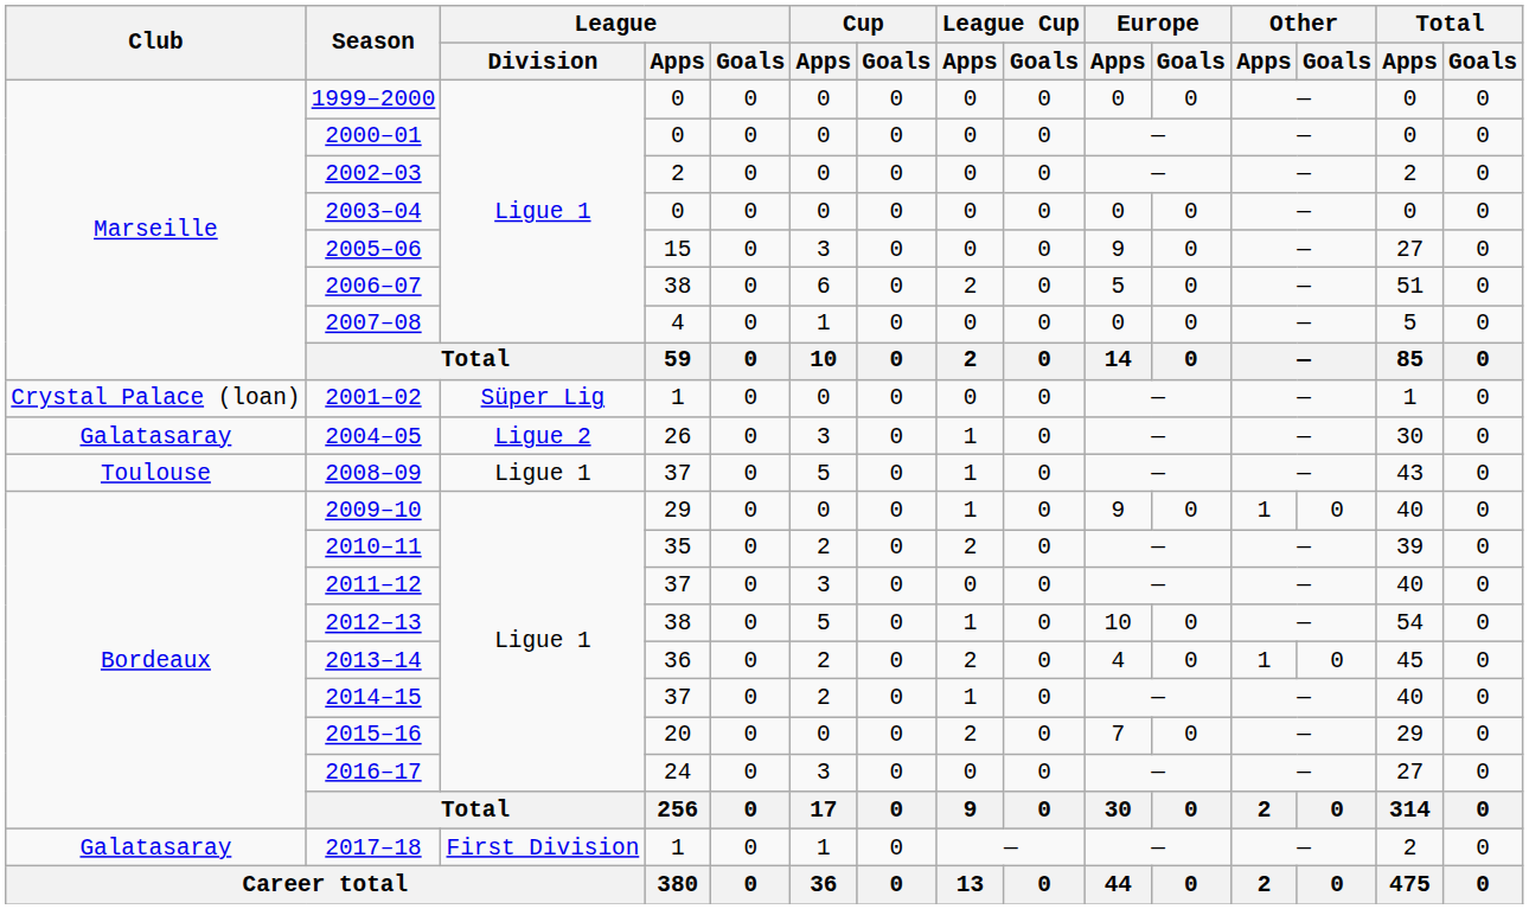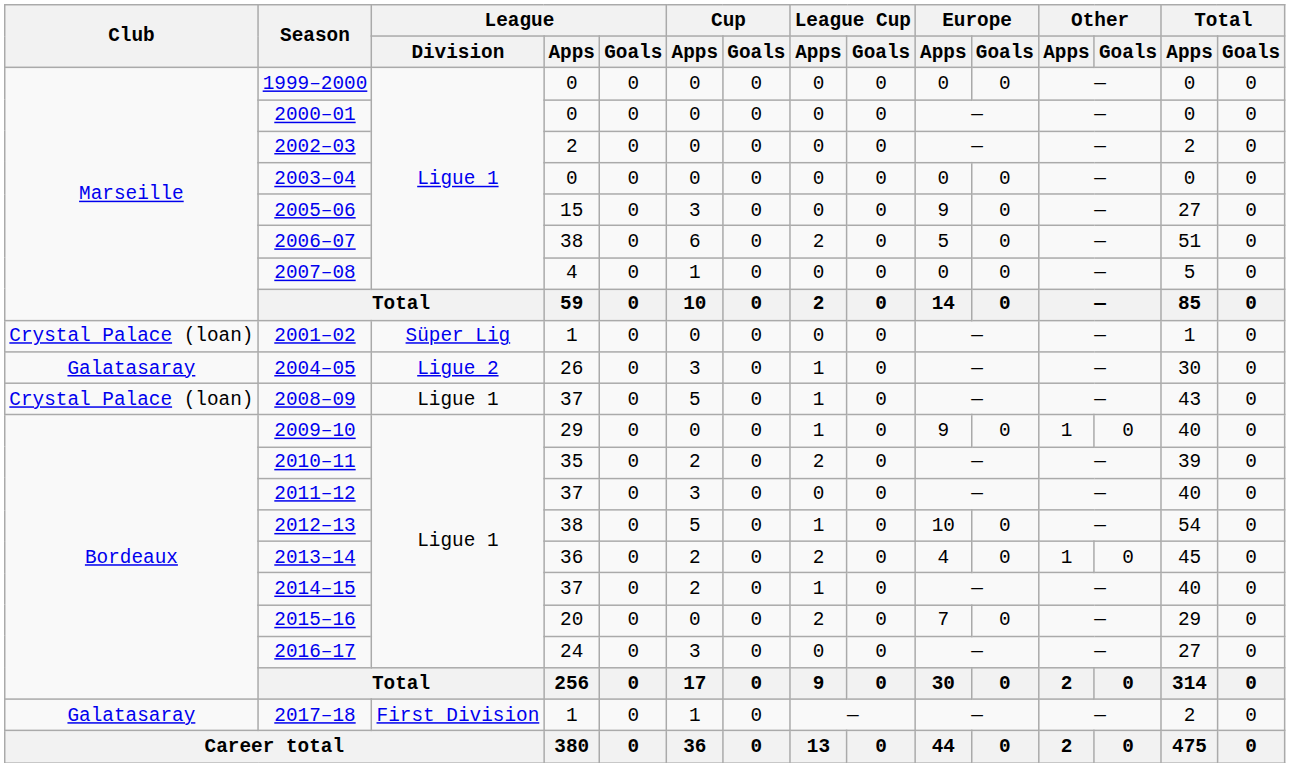 <table class="wikitable" style="text-align: center;">
 <tr>
 <th rowspan="2">Club</th>
 <th rowspan="2">Season</th>
 <th colspan="3">League</th>
 <th colspan="2">Cup</th>
 <th colspan="2">League Cup</th>
 <th colspan="2">Europe</th>
 <th colspan="2">Other</th>
 <th colspan="2">Total</th>
 </tr>
 <tr>
 <th>Division</th>
 <th>Apps</th>
 <th>Goals</th>
 <th>Apps</th>
 <th>Goals</th>
 <th>Apps</th>
 <th>Goals</th>
 <th>Apps</th>
 <th>Goals</th>
 <th>Apps</th>
 <th>Goals</th>
 <th>Apps</th>
 <th>Goals</th>
 </tr>
 <tr>
 <td rowspan="8"><a href='#'>Marseille</a></td>
 <td><a href='#'>1999–2000</a></td>
 <td rowspan="7"><a href='#'>Ligue 1</a></td>
 <td>0</td>
 <td>0</td>
 <td>0</td>
 <td>0</td>
 <td>0</td>
 <td>0</td>
 <td>0</td>
 <td>0</td>
 <td colspan="2">—</td>
 <td>0</td>
 <td>0</td>
 </tr>
 <tr>
 <td><a href='#'>2000–01</a></td>
 <td>0</td>
 <td>0</td>
 <td>0</td>
 <td>0</td>
 <td>0</td>
 <td>0</td>
 <td colspan="2">—</td>
 <td colspan="2">—</td>
 <td>0</td>
 <td>0</td>
 </tr>
 <tr>
 <td><a href='#'>2002–03</a></td>
 <td>2</td>
 <td>0</td>
 <td>0</td>
 <td>0</td>
 <td>0</td>
 <td>0</td>
 <td colspan="2">—</td>
 <td colspan="2">—</td>
 <td>2</td>
 <td>0</td>
 </tr>
 <tr>
 <td><a href='#'>2003–04</a></td>
 <td>0</td>
 <td>0</td>
 <td>0</td>
 <td>0</td>
 <td>0</td>
 <td>0</td>
 <td>0</td>
 <td>0</td>
 <td colspan="2">—</td>
 <td>0</td>
 <td>0</td>
 </tr>
 <tr>
 <td><a href='#'>2005–06</a></td>
 <td>15</td>
 <td>0</td>
 <td>3</td>
 <td>0</td>
 <td>0</td>
 <td>0</td>
 <td>9</td>
 <td>0</td>
 <td colspan="2">—</td>
 <td>27</td>
 <td>0</td>
 </tr>
 <tr>
 <td><a href='#'>2006–07</a></td>
 <td>38</td>
 <td>0</td>
 <td>6</td>
 <td>0</td>
 <td>2</td>
 <td>0</td>
 <td>5</td>
 <td>0</td>
 <td colspan="2">—</td>
 <td>51</td>
 <td>0</td>
 </tr>
 <tr>
 <td><a href='#'>2007–08</a></td>
 <td>4</td>
 <td>0</td>
 <td>1</td>
 <td>0</td>
 <td>0</td>
 <td>0</td>
 <td>0</td>
 <td>0</td>
 <td colspan="2">—</td>
 <td>5</td>
 <td>0</td>
 </tr>
 <tr>
 <th colspan="2">Total</th>
 <th>59</th>
 <th>0</th>
 <th>10</th>
 <th>0</th>
 <th>2</th>
 <th>0</th>
 <th>14</th>
 <th>0</th>
 <th colspan="2">—</th>
 <th>85</th>
 <th>0</th>
 </tr>
 <tr>
 <td><a href='#'>Crystal Palace</a> (loan)</td>
 <td><a href='#'>2001–02</a></td>
 <td><a href='#'>Süper Lig</a></td>
 <td>1</td>
 <td>0</td>
 <td>0</td>
 <td>0</td>
 <td>0</td>
 <td>0</td>
 <td colspan="2">—</td>
 <td colspan="2">—</td>
 <td>1</td>
 <td>0</td>
 </tr>
 <tr>
 <td><a href='#'>Galatasaray</a></td>
 <td><a href='#'>2004–05</a></td>
 <td><a href='#'>Ligue 2</a></td>
 <td>26</td>
 <td>0</td>
 <td>3</td>
 <td>0</td>
 <td>1</td>
 <td>0</td>
 <td colspan="2">—</td>
 <td colspan="2">—</td>
 <td>30</td>
 <td>0</td>
 </tr>
 <tr>
-<td><a href='#'>Toulouse</a></td>
+<td><a href='#'>Crystal Palace</a> (loan)</td>
 <td><a href='#'>2008–09</a></td>
 <td>Ligue 1</td>
 <td>37</td>
 <td>0</td>
 <td>5</td>
 <td>0</td>
 <td>1</td>
 <td>0</td>
 <td colspan="2">—</td>
 <td colspan="2">—</td>
 <td>43</td>
 <td>0</td>
 </tr>
 <tr>
 <td rowspan="9"><a href='#'>Bordeaux</a></td>
 <td><a href='#'>2009–10</a></td>
 <td rowspan="8">Ligue 1</td>
 <td>29</td>
 <td>0</td>
 <td>0</td>
 <td>0</td>
 <td>1</td>
 <td>0</td>
 <td>9</td>
 <td>0</td>
 <td>1</td>
 <td>0</td>
 <td>40</td>
 <td>0</td>
 </tr>
 <tr>
 <td><a href='#'>2010–11</a></td>
 <td>35</td>
 <td>0</td>
 <td>2</td>
 <td>0</td>
 <td>2</td>
 <td>0</td>
 <td colspan="2">—</td>
 <td colspan="2">—</td>
 <td>39</td>
 <td>0</td>
 </tr>
 <tr>
 <td><a href='#'>2011–12</a></td>
 <td>37</td>
 <td>0</td>
 <td>3</td>
 <td>0</td>
 <td>0</td>
 <td>0</td>
 <td colspan="2">—</td>
 <td colspan="2">—</td>
 <td>40</td>
 <td>0</td>
 </tr>
 <tr>
 <td><a href='#'>2012–13</a></td>
 <td>38</td>
 <td>0</td>
 <td>5</td>
 <td>0</td>
 <td>1</td>
 <td>0</td>
 <td>10</td>
 <td>0</td>
 <td colspan="2">—</td>
 <td>54</td>
 <td>0</td>
 </tr>
 <tr>
 <td><a href='#'>2013–14</a></td>
 <td>36</td>
 <td>0</td>
 <td>2</td>
 <td>0</td>
 <td>2</td>
 <td>0</td>
 <td>4</td>
 <td>0</td>
 <td>1</td>
 <td>0</td>
 <td>45</td>
 <td>0</td>
 </tr>
 <tr>
 <td><a href='#'>2014–15</a></td>
 <td>37</td>
 <td>0</td>
 <td>2</td>
 <td>0</td>
 <td>1</td>
 <td>0</td>
 <td colspan="2">—</td>
 <td colspan="2">—</td>
 <td>40</td>
 <td>0</td>
 </tr>
 <tr>
 <td><a href='#'>2015–16</a></td>
 <td>20</td>
 <td>0</td>
 <td>0</td>
 <td>0</td>
 <td>2</td>
 <td>0</td>
 <td>7</td>
 <td>0</td>
 <td colspan="2">—</td>
 <td>29</td>
 <td>0</td>
 </tr>
 <tr>
 <td><a href='#'>2016–17</a></td>
 <td>24</td>
 <td>0</td>
 <td>3</td>
 <td>0</td>
 <td>0</td>
 <td>0</td>
 <td colspan="2">—</td>
 <td colspan="2">—</td>
 <td>27</td>
 <td>0</td>
 </tr>
 <tr>
 <th colspan="2">Total</th>
 <th>256</th>
 <th>0</th>
 <th>17</th>
 <th>0</th>
 <th>9</th>
 <th>0</th>
 <th>30</th>
 <th>0</th>
 <th>2</th>
 <th>0</th>
 <th>314</th>
 <th>0</th>
 </tr>
 <tr>
 <td><a href='#'>Galatasaray</a></td>
 <td><a href='#'>2017–18</a></td>
 <td><a href='#'>First Division</a></td>
 <td>1</td>
 <td>0</td>
 <td>1</td>
 <td>0</td>
 <td colspan="2">—</td>
 <td colspan="2">—</td>
 <td colspan="2">—</td>
 <td>2</td>
 <td>0</td>
 </tr>
 <tr>
 <th colspan="3">Career total</th>
 <th>380</th>
 <th>0</th>
 <th>36</th>
 <th>0</th>
 <th>13</th>
 <th>0</th>
 <th>44</th>
 <th>0</th>
 <th>2</th>
 <th>0</th>
 <th>475</th>
 <th>0</th>
 </tr>
 </table>
